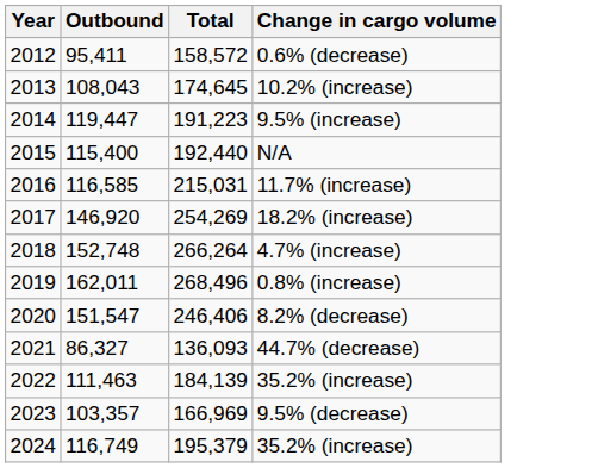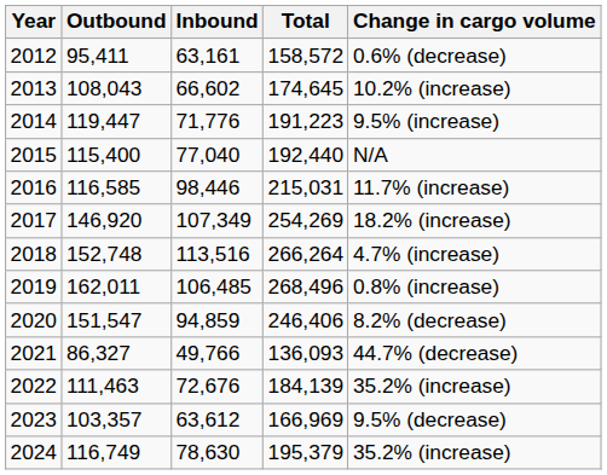 <table class="wikitable sortable">
 <tr>
 <th>Year</th>
 <th>Outbound</th>
+<th>Inbound</th>
 <th>Total</th>
 <th>Change in cargo volume</th>
 </tr>
 <tr>
 <td>2012</td>
 <td>95,411</td>
+<td>63,161</td>
 <td>158,572</td>
 <td> 0.6% (decrease)</td>
 </tr>
 <tr>
 <td>2013</td>
 <td>108,043</td>
+<td>66,602</td>
 <td>174,645</td>
 <td> 10.2% (increase)</td>
 </tr>
 <tr>
 <td>2014</td>
 <td>119,447</td>
+<td>71,776</td>
 <td>191,223</td>
 <td> 9.5% (increase)</td>
 </tr>
 <tr>
 <td>2015</td>
 <td>115,400</td>
+<td>77,040</td>
 <td>192,440</td>
 <td>N/A</td>
 </tr>
 <tr>
 <td>2016</td>
 <td>116,585</td>
+<td>98,446</td>
 <td>215,031</td>
 <td> 11.7% (increase)</td>
 </tr>
 <tr>
 <td>2017</td>
 <td>146,920</td>
+<td>107,349</td>
 <td>254,269</td>
 <td> 18.2% (increase)</td>
 </tr>
 <tr>
 <td>2018</td>
 <td>152,748</td>
+<td>113,516</td>
 <td>266,264</td>
 <td> 4.7% (increase)</td>
 </tr>
 <tr>
 <td>2019</td>
 <td>162,011</td>
+<td>106,485</td>
 <td>268,496</td>
 <td> 0.8% (increase)</td>
 </tr>
 <tr>
 <td>2020</td>
 <td>151,547</td>
+<td>94,859</td>
 <td>246,406</td>
 <td> 8.2% (decrease)</td>
 </tr>
 <tr>
 <td>2021</td>
 <td>86,327</td>
+<td>49,766</td>
 <td>136,093</td>
 <td> 44.7% (decrease)</td>
 </tr>
 <tr>
 <td>2022</td>
 <td>111,463</td>
+<td>72,676</td>
 <td>184,139</td>
 <td> 35.2% (increase)</td>
 </tr>
 <tr>
 <td>2023</td>
 <td>103,357</td>
+<td>63,612</td>
 <td>166,969</td>
 <td> 9.5% (decrease)</td>
 </tr>
 <tr>
 <td>2024</td>
 <td>116,749</td>
+<td>78,630</td>
 <td>195,379</td>
 <td> 35.2% (increase)</td>
 </tr>
 </table>
